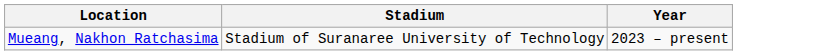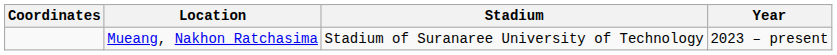 <table class="wikitable sortable">
 <tr>
+<th>Coordinates</th>
 <th>Location</th>
 <th>Stadium</th>
 <th>Year</th>
 </tr>
 <tr>
+<td></td>
 <td><a href='#'>Mueang</a>, <a href='#'>Nakhon Ratchasima</a></td>
 <td>Stadium of Suranaree University of Technology</td>
 <td>2023 – present</td>
 </tr>
 </table>
